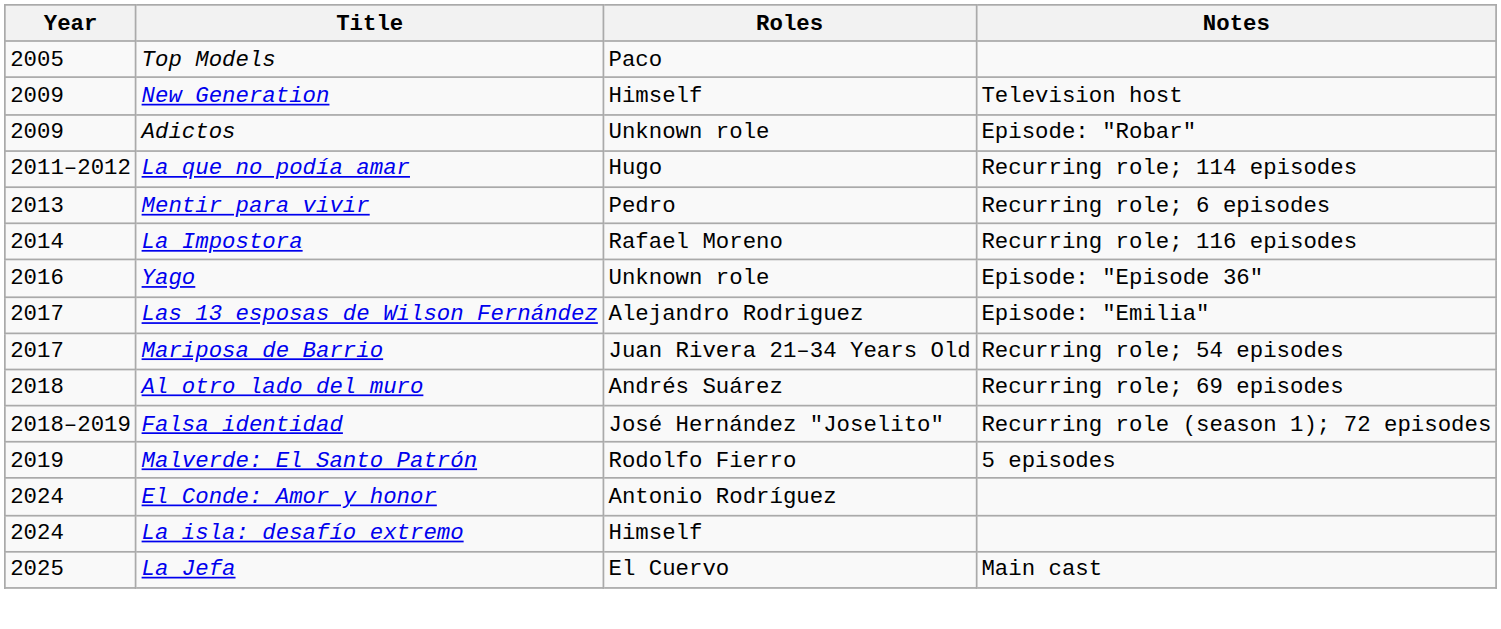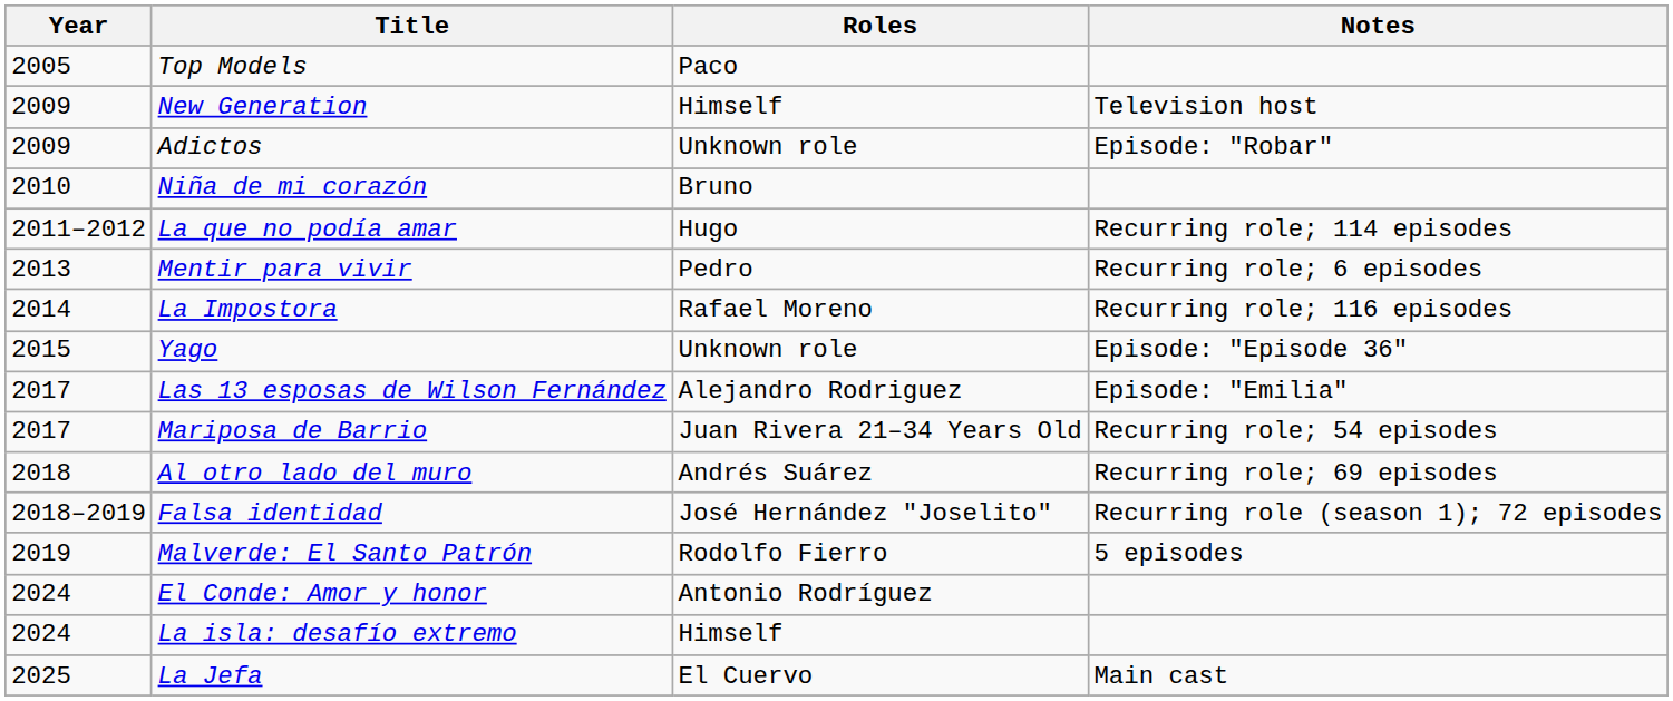 <table class="wikitable sortable">
 <tr>
 <th>Year</th>
 <th>Title</th>
 <th>Roles</th>
 <th>Notes</th>
 </tr>
 <tr>
 <td>2005</td>
 <td><em>Top Models</em></td>
 <td>Paco</td>
 <td></td>
 </tr>
 <tr>
 <td>2009</td>
 <td><em><a href='#'>New Generation</a></em></td>
 <td>Himself</td>
 <td>Television host</td>
 </tr>
 <tr>
 <td>2009</td>
 <td><em>Adictos</em></td>
 <td>Unknown role</td>
 <td>Episode: "Robar"</td>
 </tr>
 <tr>
+<td>2010</td>
+<td><em><a href='#'>Niña de mi corazón</a></em></td>
+<td>Bruno</td>
+<td></td>
+</tr>
+<tr>
 <td>2011–2012</td>
 <td><em><a href='#'>La que no podía amar</a></em></td>
 <td>Hugo</td>
 <td>Recurring role; 114 episodes</td>
 </tr>
 <tr>
 <td>2013</td>
 <td><em><a href='#'>Mentir para vivir</a></em></td>
 <td>Pedro</td>
 <td>Recurring role; 6 episodes</td>
 </tr>
 <tr>
 <td>2014</td>
 <td><em><a href='#'>La Impostora</a></em></td>
 <td>Rafael Moreno</td>
 <td>Recurring role; 116 episodes</td>
 </tr>
 <tr>
-<td>2016</td>
+<td>2015</td>
 <td><em><a href='#'>Yago</a></em></td>
 <td>Unknown role</td>
 <td>Episode: "Episode 36"</td>
 </tr>
 <tr>
 <td>2017</td>
 <td><em><a href='#'>Las 13 esposas de Wilson Fernández</a></em></td>
 <td>Alejandro Rodriguez</td>
 <td>Episode: "Emilia"</td>
 </tr>
 <tr>
 <td>2017</td>
 <td><em><a href='#'>Mariposa de Barrio</a></em></td>
 <td>Juan Rivera 21–34 Years Old</td>
 <td>Recurring role; 54 episodes</td>
 </tr>
 <tr>
 <td>2018</td>
 <td><em><a href='#'>Al otro lado del muro</a></em></td>
 <td>Andrés Suárez</td>
 <td>Recurring role; 69 episodes</td>
 </tr>
 <tr>
 <td>2018–2019</td>
 <td><em><a href='#'>Falsa identidad</a></em></td>
 <td>José Hernández "Joselito"</td>
 <td>Recurring role (season 1); 72 episodes</td>
 </tr>
 <tr>
 <td>2019</td>
 <td><em><a href='#'>Malverde: El Santo Patrón</a></em></td>
 <td>Rodolfo Fierro</td>
 <td>5 episodes</td>
 </tr>
 <tr>
 <td>2024</td>
 <td><em><a href='#'>El Conde: Amor y honor</a></em></td>
 <td>Antonio Rodríguez</td>
 <td></td>
 </tr>
 <tr>
 <td>2024</td>
 <td><em><a href='#'>La isla: desafío extremo</a></em></td>
 <td>Himself</td>
 <td></td>
 </tr>
 <tr>
 <td>2025</td>
 <td><em><a href='#'>La Jefa</a></em></td>
 <td>El Cuervo</td>
 <td>Main cast</td>
 </tr>
 </table>
